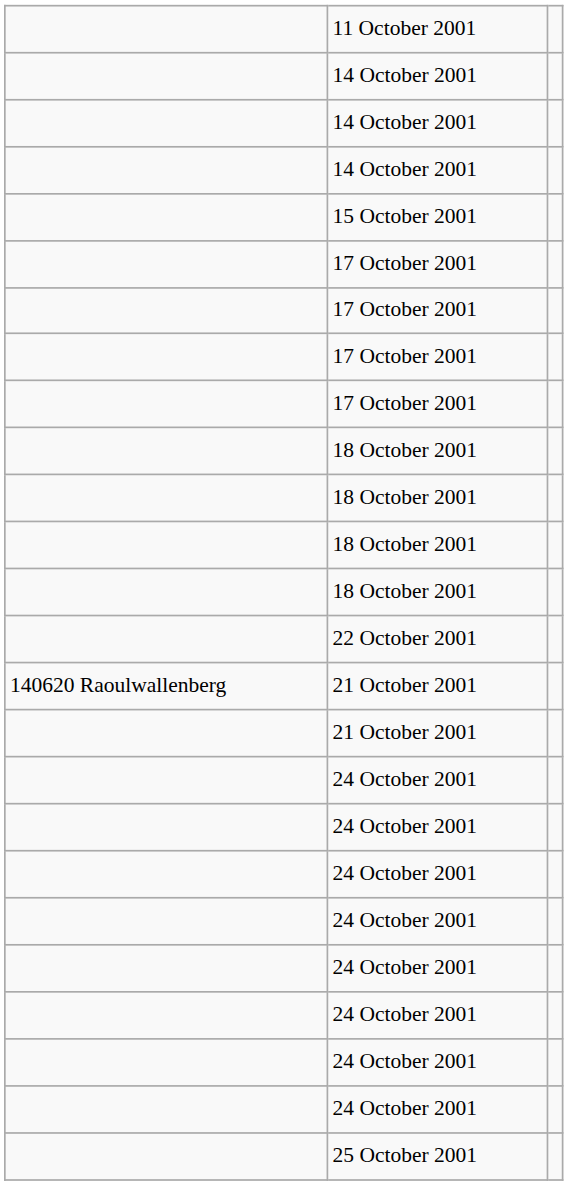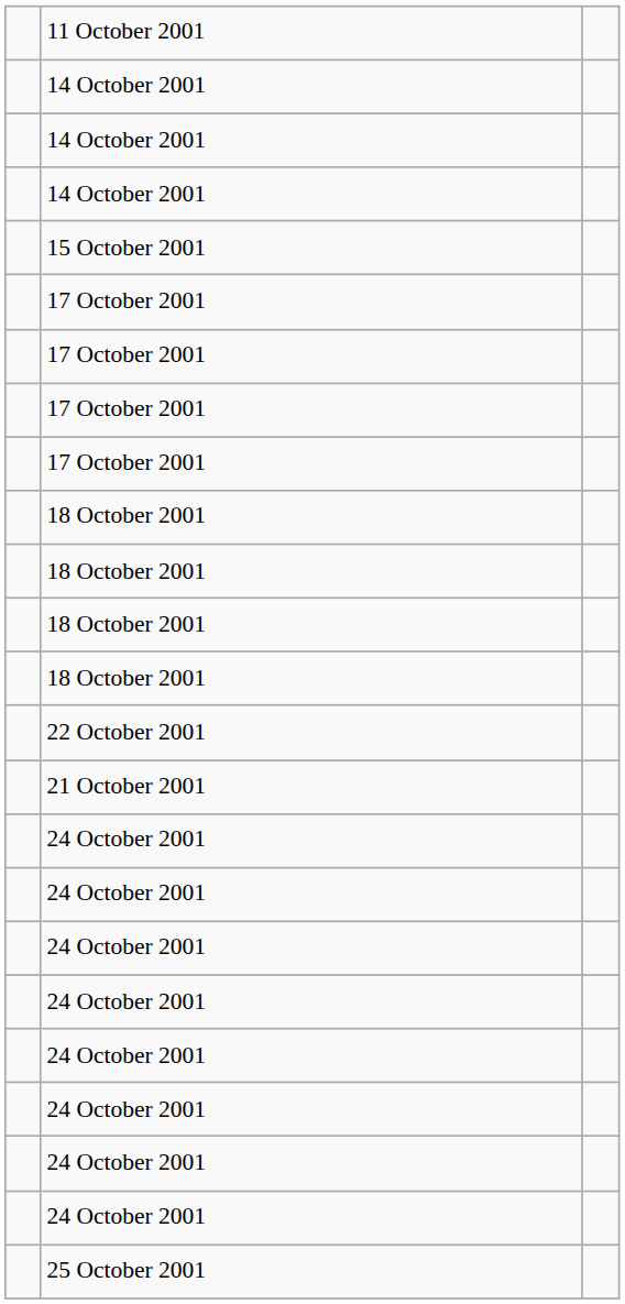 <table class="wikitable" style="font-size: 80%; float: left; width: 26em; margin-right: 1em; height: 700px">
 <tr>
 <td></td>
 <td>11 October 2001</td>
 <td></td>
 </tr>
 <tr>
 <td></td>
 <td>14 October 2001</td>
 <td></td>
 </tr>
 <tr>
 <td></td>
 <td>14 October 2001</td>
 <td></td>
 </tr>
 <tr>
 <td></td>
 <td>14 October 2001</td>
 <td></td>
 </tr>
 <tr>
 <td></td>
 <td>15 October 2001</td>
 <td></td>
 </tr>
 <tr>
 <td></td>
 <td>17 October 2001</td>
 <td></td>
 </tr>
 <tr>
 <td></td>
 <td>17 October 2001</td>
 <td></td>
 </tr>
 <tr>
 <td></td>
 <td>17 October 2001</td>
 <td></td>
 </tr>
 <tr>
 <td></td>
 <td>17 October 2001</td>
 <td></td>
 </tr>
 <tr>
 <td></td>
 <td>18 October 2001</td>
 <td></td>
 </tr>
 <tr>
 <td></td>
 <td>18 October 2001</td>
 <td></td>
 </tr>
 <tr>
 <td></td>
 <td>18 October 2001</td>
 <td></td>
 </tr>
 <tr>
 <td></td>
 <td>18 October 2001</td>
 <td></td>
 </tr>
 <tr>
 <td></td>
 <td>22 October 2001</td>
 <td></td>
 </tr>
 <tr>
-<td>140620 Raoulwallenberg</td>
-<td>21 October 2001</td>
-<td></td>
-</tr>
-<tr>
 <td></td>
 <td>21 October 2001</td>
 <td></td>
 </tr>
 <tr>
 <td></td>
 <td>24 October 2001</td>
 <td></td>
 </tr>
 <tr>
 <td></td>
 <td>24 October 2001</td>
 <td></td>
 </tr>
 <tr>
 <td></td>
 <td>24 October 2001</td>
 <td></td>
 </tr>
 <tr>
 <td></td>
 <td>24 October 2001</td>
 <td></td>
 </tr>
 <tr>
 <td></td>
 <td>24 October 2001</td>
 <td></td>
 </tr>
 <tr>
 <td></td>
 <td>24 October 2001</td>
 <td></td>
 </tr>
 <tr>
 <td></td>
 <td>24 October 2001</td>
 <td></td>
 </tr>
 <tr>
 <td></td>
 <td>24 October 2001</td>
 <td></td>
 </tr>
 <tr>
 <td></td>
 <td>25 October 2001</td>
 <td></td>
 </tr>
 </table>
